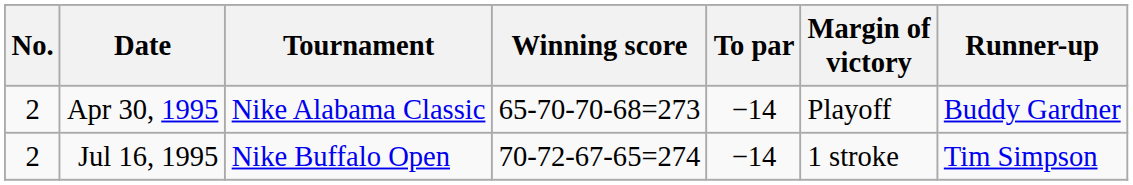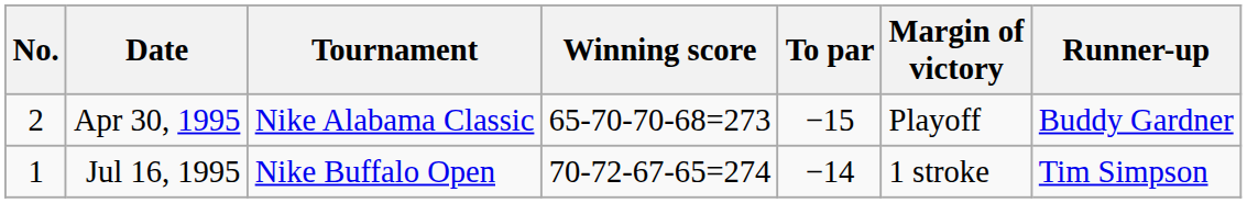 <table class="wikitable" style="font-size:95%;">
 <tr>
 <th>No.</th>
 <th>Date</th>
 <th>Tournament</th>
 <th>Winning score</th>
 <th>To par</th>
 <th>Margin of<br>victory</th>
 <th>Runner-up</th>
 </tr>
 <tr>
 <td align=center>2</td>
 <td align=right>Apr 30, <a href='#'>1995</a></td>
 <td><a href='#'>Nike Alabama Classic</a></td>
 <td>65-70-70-68=273</td>
-<td align=center>−14</td>
+<td align=center>−15</td>
 <td>Playoff</td>
 <td> <a href='#'>Buddy Gardner</a></td>
 </tr>
 <tr>
-<td align=center>2</td>
+<td align=center>1</td>
 <td align=right>Jul 16, 1995</td>
 <td><a href='#'>Nike Buffalo Open</a></td>
 <td>70-72-67-65=274</td>
 <td align=center>−14</td>
 <td>1 stroke</td>
 <td> <a href='#'>Tim Simpson</a></td>
 </tr>
 </table>
